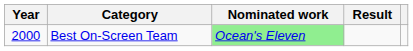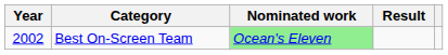 <table class="wikitable" style="width:80%;">
 <tr>
 <th scope="row">Year</th>
 <th scope="row">Category</th>
 <th scope="row">Nominated work</th>
 <th scope="row">Result</th>
 <th scope="row"></th>
 </tr>
 <tr>
-<td align="center"><a href='#'>2000</a></td>
+<td align="center"><a href='#'>2002</a></td>
 <td><a href='#'>Best On-Screen Team</a></td>
 <td style="background: lightgreen;"><em><a href='#'>Ocean's Eleven</a></em></td>
 <td></td>
 <td align="center"></td>
 </tr>
 </table>
